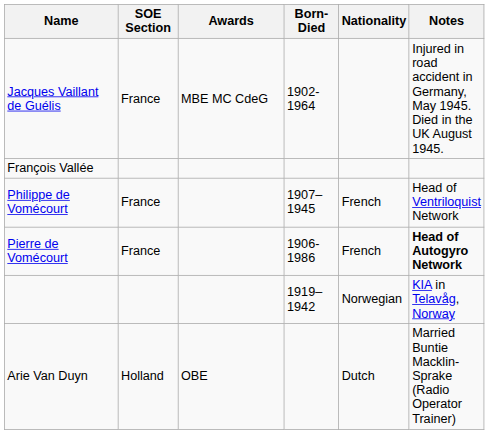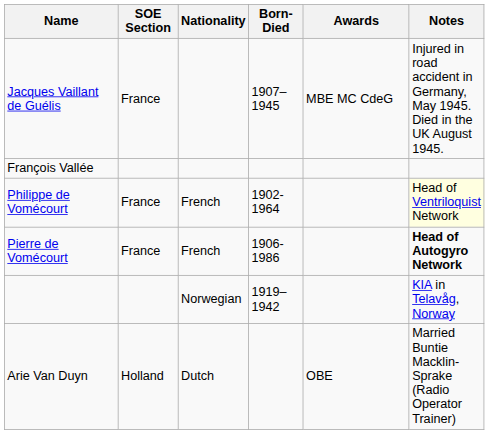 <table class="wikitable">
 <tr>
 <th width="200">Name</th>
 <th width="80">SOE Section</th>
+<th width="80">Nationality</th>
+<th width="80">Born-Died</th>
 <th width="200">Awards</th>
-<th width="80">Born-Died</th>
-<th width="80">Nationality</th>
 <th>Notes</th>
 </tr>
 <tr>
 <td><a href='#'>Jacques Vaillant de Guélis</a></td>
 <td>France</td>
+<td></td>
+<td>1907–1945</td>
 <td>MBE MC CdeG</td>
-<td>1902-1964</td>
-<td></td>
 <td>Injured in road accident in Germany, May 1945. Died in the UK August 1945.</td>
 </tr>
 <tr>
 <td>François Vallée</td>
 <td></td>
 <td></td>
 <td></td>
 <td></td>
 <td></td>
 </tr>
 <tr>
 <td><a href='#'>Philippe de Vomécourt</a></td>
 <td>France</td>
+<td>French</td>
+<td>1902-1964</td>
 <td></td>
-<td>1907–1945</td>
-<td>French</td>
-<td>Head of <a href='#'>Ventriloquist</a> Network</td>
+<td style="background: lightyellow;">Head of <a href='#'>Ventriloquist</a> Network</td>
 </tr>
 <tr>
 <td><a href='#'>Pierre de Vomécourt</a></td>
 <td>France</td>
+<td>French</td>
+<td>1906-1986</td>
 <td></td>
-<td>1906-1986</td>
-<td>French</td>
 <td><strong>Head of Autogyro Network</strong></td>
 </tr>
 <tr>
 <td></td>
 <td></td>
+<td>Norwegian</td>
+<td>1919–1942</td>
 <td></td>
-<td>1919–1942</td>
-<td>Norwegian</td>
 <td><a href='#'>KIA</a> in <a href='#'>Telavåg</a>, <a href='#'>Norway</a></td>
 </tr>
 <tr>
 <td>Arie Van Duyn</td>
 <td>Holland</td>
+<td>Dutch</td>
+<td></td>
 <td>OBE</td>
-<td></td>
-<td>Dutch</td>
 <td>Married Buntie Macklin-Sprake (Radio Operator Trainer)</td>
 </tr>
 </table>
